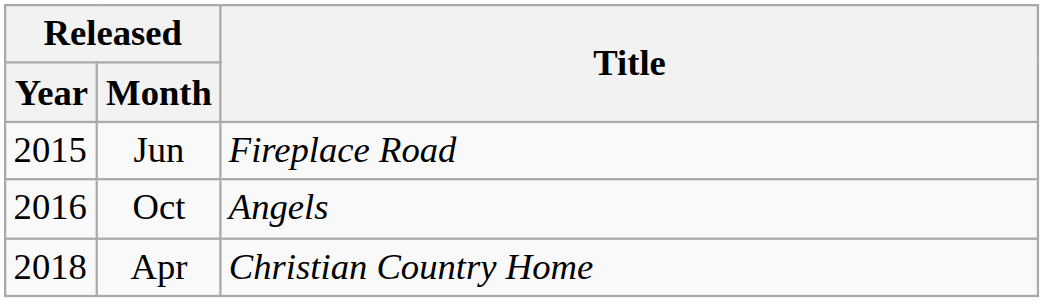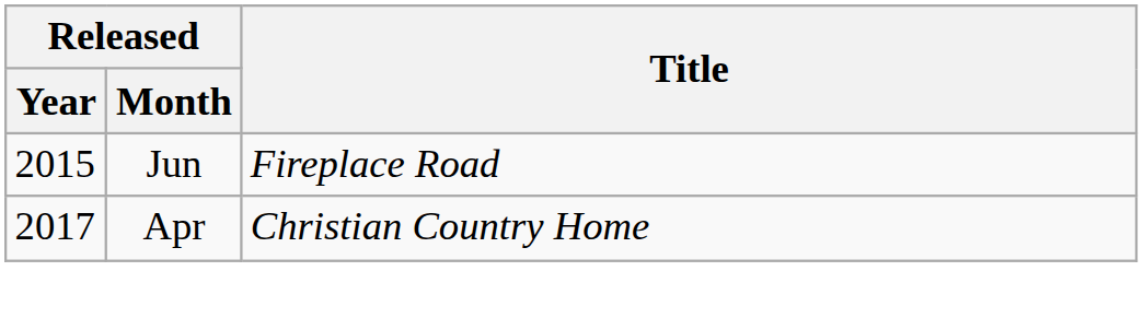 <table class="wikitable">
 <tr>
 <th colspan="2">Released</th>
 <th rowspan="2" width="350">Title</th>
 </tr>
 <tr>
 <th style="width:33px;">Year</th>
 <th style="width:44px;">Month</th>
 </tr>
 <tr>
 <td>2015</td>
 <td align="center">Jun</td>
 <td><em>Fireplace Road</em></td>
 </tr>
 <tr>
-<td>2016</td>
-<td align="center">Oct</td>
-<td><em>Angels</em></td>
-</tr>
-<tr>
-<td>2018</td>
+<td>2017</td>
 <td align="center">Apr</td>
 <td><em>Christian Country Home</em></td>
 </tr>
 </table>
